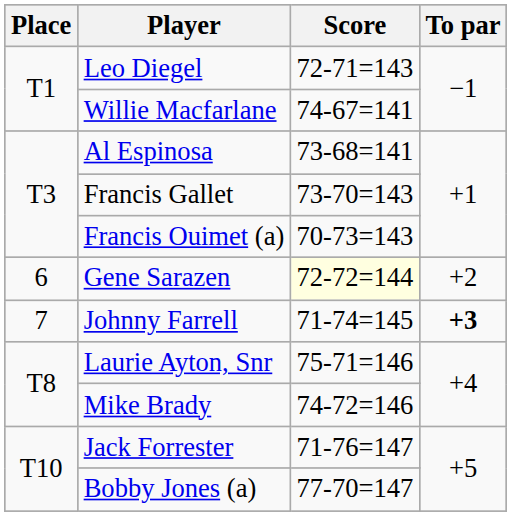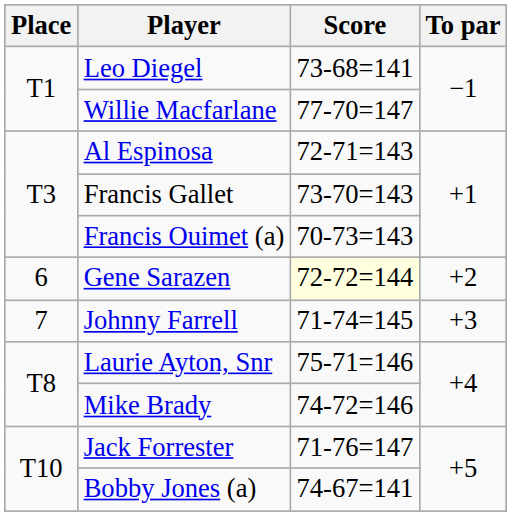 <table class="wikitable">
 <tr>
 <th>Place</th>
 <th>Player</th>
 <th>Score</th>
 <th>To par</th>
 </tr>
 <tr>
 <td rowspan=2 align=center>T1</td>
 <td> <a href='#'>Leo Diegel</a></td>
-<td>72-71=143</td>
+<td>73-68=141</td>
 <td rowspan=2 align=center>−1</td>
 </tr>
 <tr>
 <td> <a href='#'>Willie Macfarlane</a></td>
-<td>74-67=141</td>
+<td>77-70=147</td>
 </tr>
 <tr>
 <td rowspan=3 align=center>T3</td>
 <td> <a href='#'>Al Espinosa</a></td>
-<td>73-68=141</td>
+<td>72-71=143</td>
 <td rowspan=3 align=center>+1</td>
 </tr>
 <tr>
 <td> Francis Gallet</td>
 <td>73-70=143</td>
 </tr>
 <tr>
 <td> <a href='#'>Francis Ouimet</a> (a)</td>
 <td>70-73=143</td>
 </tr>
 <tr>
 <td align=center>6</td>
 <td> <a href='#'>Gene Sarazen</a></td>
 <td style="background: lightyellow;">72-72=144</td>
 <td align=center>+2</td>
 </tr>
 <tr>
 <td align=center>7</td>
 <td> <a href='#'>Johnny Farrell</a></td>
 <td>71-74=145</td>
-<td align=center><strong>+3</strong></td>
+<td align=center>+3</td>
 </tr>
 <tr>
 <td rowspan=2 align=center>T8</td>
 <td> <a href='#'>Laurie Ayton, Snr</a></td>
 <td>75-71=146</td>
 <td rowspan=2 align=center>+4</td>
 </tr>
 <tr>
 <td> <a href='#'>Mike Brady</a></td>
 <td>74-72=146</td>
 </tr>
 <tr>
 <td rowspan=2 align=center>T10</td>
 <td> <a href='#'>Jack Forrester</a></td>
 <td>71-76=147</td>
 <td rowspan=2 align=center>+5</td>
 </tr>
 <tr>
 <td> <a href='#'>Bobby Jones</a> (a)</td>
-<td>77-70=147</td>
+<td>74-67=141</td>
 </tr>
 </table>
